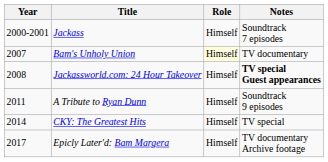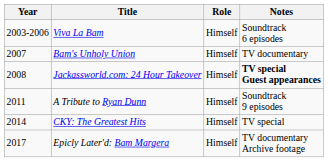 <table class="wikitable sortable">
 <tr>
 <th>Year</th>
 <th>Title</th>
 <th>Role</th>
 <th class="unsortable">Notes</th>
 </tr>
 <tr>
-<td>2000-2001</td>
-<td><em><a href='#'>Jackass</a></em></td>
+<td>2003-2006</td>
+<td><em><a href='#'>Viva La Bam</a></em></td>
 <td>Himself</td>
-<td>Soundtrack<br>7 episodes</td>
+<td>Soundtrack<br>6 episodes</td>
 </tr>
 <tr>
 <td>2007</td>
 <td><em><a href='#'>Bam's Unholy Union</a></em></td>
-<td style="background: lightyellow;">Himself</td>
+<td>Himself</td>
 <td>TV documentary</td>
 </tr>
 <tr>
 <td>2008</td>
 <td><em><a href='#'>Jackassworld.com: 24 Hour Takeover</a></em></td>
 <td>Himself</td>
 <td><strong>TV special<br>Guest appearances</strong></td>
 </tr>
 <tr>
 <td>2011</td>
 <td><em>A Tribute to <a href='#'>Ryan Dunn</a></em></td>
 <td>Himself</td>
 <td>Soundtrack<br>9 episodes</td>
 </tr>
 <tr>
 <td>2014</td>
 <td><em><a href='#'>CKY: The Greatest Hits</a></em></td>
 <td>Himself</td>
 <td>TV special</td>
 </tr>
 <tr>
 <td>2017</td>
 <td><em>Epicly Later'd: <a href='#'>Bam Margera</a></em></td>
 <td>Himself</td>
 <td>TV documentary<br>Archive footage</td>
 </tr>
 </table>
